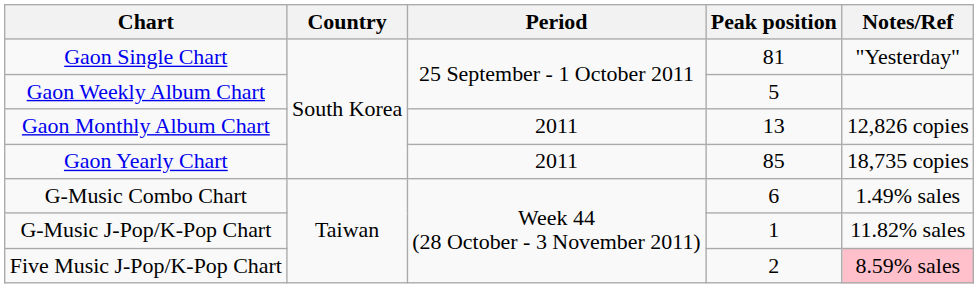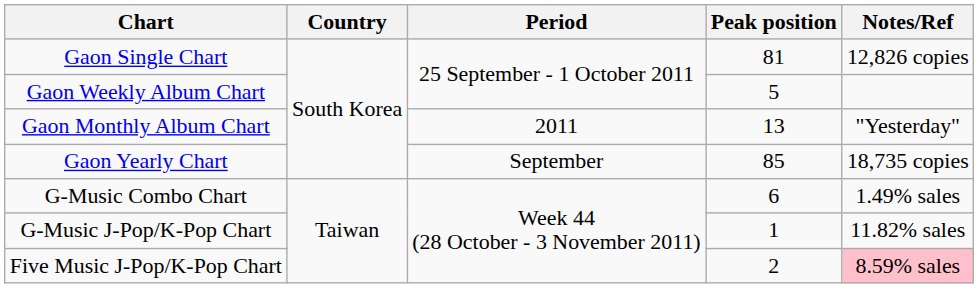 <table class="wikitable" style="text-align:center">
 <tr>
 <th>Chart</th>
 <th>Country</th>
 <th>Period</th>
 <th>Peak position</th>
 <th>Notes/Ref</th>
 </tr>
 <tr>
 <td><a href='#'>Gaon Single Chart</a></td>
 <td rowspan=4>South Korea</td>
 <td rowspan=2>25 September - 1 October 2011</td>
 <td>81</td>
-<td>"Yesterday"</td>
+<td>12,826 copies</td>
 </tr>
 <tr>
 <td><a href='#'>Gaon Weekly Album Chart</a></td>
 <td>5</td>
 <td></td>
 </tr>
 <tr>
 <td><a href='#'>Gaon Monthly Album Chart</a></td>
 <td>2011</td>
 <td>13</td>
-<td>12,826 copies</td>
+<td>"Yesterday"</td>
 </tr>
 <tr>
 <td><a href='#'>Gaon Yearly Chart</a></td>
-<td>2011</td>
+<td>September</td>
 <td>85</td>
 <td>18,735 copies</td>
 </tr>
 <tr>
 <td>G-Music Combo Chart</td>
 <td rowspan=3>Taiwan</td>
 <td rowspan=3>Week 44<br>(28 October - 3 November 2011)</td>
 <td>6</td>
 <td>1.49% sales</td>
 </tr>
 <tr>
 <td>G-Music J-Pop/K-Pop Chart</td>
 <td>1</td>
 <td>11.82% sales</td>
 </tr>
 <tr>
 <td>Five Music J-Pop/K-Pop Chart</td>
 <td>2</td>
 <td style="background: pink;">8.59% sales</td>
 </tr>
 </table>
